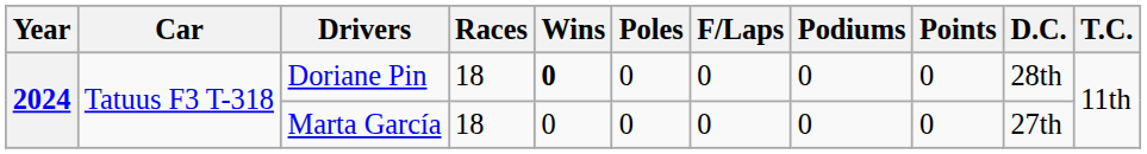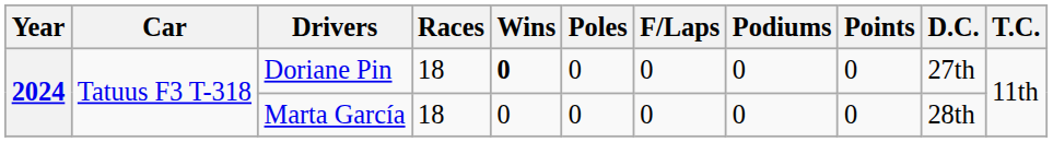 <table class="wikitable" style="font-size:85%">
 <tr>
 <th>Year</th>
 <th>Car</th>
 <th>Drivers</th>
 <th>Races</th>
 <th>Wins</th>
 <th>Poles</th>
 <th>F/Laps</th>
 <th>Podiums</th>
 <th>Points</th>
 <th>D.C.</th>
 <th>T.C.</th>
 </tr>
 <tr>
 <th rowspan="2"><a href='#'>2024</a></th>
 <td rowspan="2"><a href='#'>Tatuus F3 T-318</a></td>
 <td> <a href='#'>Doriane Pin</a></td>
 <td>18</td>
 <td><strong>0</strong></td>
 <td>0</td>
 <td>0</td>
 <td>0</td>
 <td>0</td>
-<td>28th</td>
+<td>27th</td>
 <td rowspan="2">11th</td>
 </tr>
 <tr>
 <td> <a href='#'>Marta García</a></td>
 <td>18</td>
 <td>0</td>
 <td>0</td>
 <td>0</td>
 <td>0</td>
 <td>0</td>
-<td>27th</td>
+<td>28th</td>
 </tr>
 </table>
